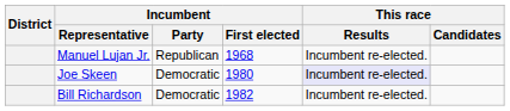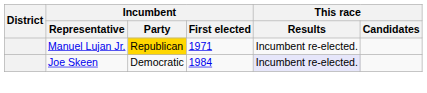 <table class=wikitable>
 <tr>
 <th rowspan=2>District</th>
 <th colspan=3>Incumbent</th>
 <th colspan=2>This race</th>
 </tr>
 <tr>
 <th>Representative</th>
 <th>Party</th>
 <th>First elected</th>
 <th>Results</th>
 <th>Candidates</th>
 </tr>
 <tr>
 <th></th>
 <td><a href='#'>Manuel Lujan Jr.</a></td>
-<td>Republican</td>
-<td><a href='#'>1968</a></td>
+<td style="background: gold;">Republican</td>
+<td><a href='#'>1971</a></td>
 <td>Incumbent re-elected.</td>
 <td nowrap></td>
 </tr>
 <tr>
 <th></th>
 <td><a href='#'>Joe Skeen</a></td>
 <td>Democratic</td>
-<td><a href='#'>1980</a></td>
+<td><a href='#'>1984</a></td>
 <td style="background: lavender;">Incumbent re-elected.</td>
 <td nowrap></td>
 </tr>
-<tr>
-<th></th>
-<td><a href='#'>Bill Richardson</a></td>
-<td>Democratic</td>
-<td><a href='#'>1982</a></td>
-<td>Incumbent re-elected.</td>
-<td nowrap></td>
-</tr>
 </table>
